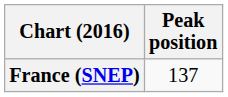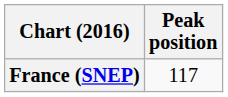 <table class="wikitable sortable plainrowheaders" style="text-align:center">
 <tr>
 <th scope="col">Chart (2016)</th>
 <th scope="col">Peak<br> position</th>
 </tr>
 <tr>
 <th scope="row">France (<a href='#'>SNEP</a>)</th>
-<td>137</td>
+<td>117</td>
 </tr>
 </table>
